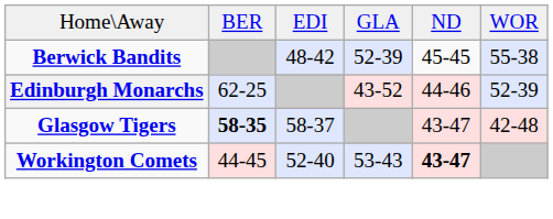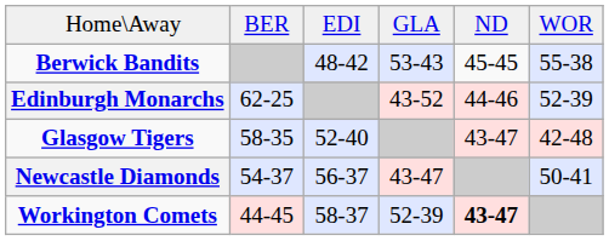 <table align="center" cellspacing="0" cellpadding="3" style="background-color: #f9f9f9; margin: 0; font-size: 90%; text-align: center" class="wikitable">
 <tr style="background:#F0F0F0;">
 <td align="centre">  Home\Away</td>
 <td width=40px><a href='#'>BER</a></td>
 <td width=40px><a href='#'>EDI</a></td>
 <td width=40px><a href='#'>GLA</a></td>
 <td width=40px><a href='#'>ND</a></td>
 <td width=40px><a href='#'>WOR</a></td>
 </tr>
 <tr>
 <td><strong><a href='#'>Berwick Bandits</a></strong></td>
 <td style="background:#CCCCCC"></td>
 <td style="background:#DFE7FF">48-42</td>
-<td style="background:#DFE7FF">52-39</td>
+<td style="background:#DFE7FF">53-43</td>
 <td>45-45</td>
 <td style="background:#DFE7FF">55-38</td>
 </tr>
 <tr>
 <th><a href='#'>Edinburgh Monarchs</a></th>
 <td style="background:#DFE7FF">62-25</td>
 <td style="background:#CCCCCC"></td>
 <td style="background:#FFDFDF">43-52</td>
 <td style="background:#FFDFDF">44-46</td>
 <td style="background:#DFE7FF">52-39</td>
 </tr>
 <tr>
 <td><strong><a href='#'>Glasgow Tigers</a></strong></td>
-<td style="background:#DFE7FF"><strong>58-35</strong></td>
-<td style="background:#DFE7FF">58-37</td>
+<td style="background:#DFE7FF">58-35</td>
+<td style="background:#DFE7FF">52-40</td>
 <td style="background:#CCCCCC"></td>
 <td style="background:#FFDFDF">43-47</td>
 <td style="background:#FFDFDF">42-48</td>
 </tr>
 <tr>
+<th><a href='#'>Newcastle Diamonds</a></th>
+<td style="background:#DFE7FF">54-37</td>
+<td style="background:#DFE7FF">56-37</td>
+<td style="background:#FFDFDF">43-47</td>
+<td style="background:#CCCCCC"></td>
+<td style="background:#DFE7FF">50-41</td>
+</tr>
+<tr>
 <td><strong><a href='#'>Workington Comets</a></strong></td>
 <td style="background:#FFDFDF">44-45</td>
-<td style="background:#DFE7FF">52-40</td>
-<td style="background:#DFE7FF">53-43</td>
+<td style="background:#DFE7FF">58-37</td>
+<td style="background:#DFE7FF">52-39</td>
 <td style="background:#FFDFDF"><strong>43-47</strong></td>
 <td style="background:#CCCCCC"></td>
 </tr>
 </table>
